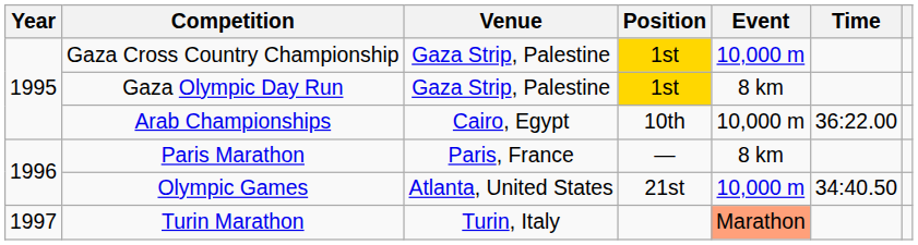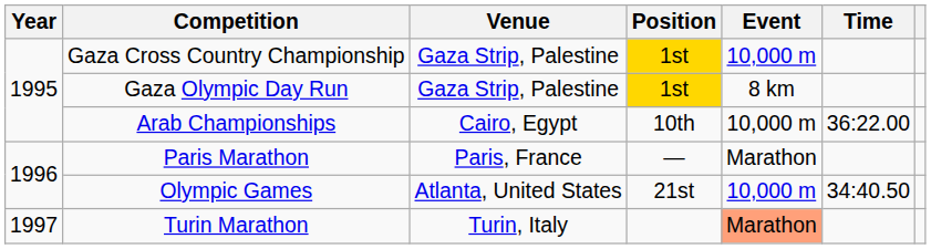 <table class="wikitable sortable" style="text-align:center">
 <tr>
 <th scope="col">Year</th>
 <th scope="col">Competition</th>
 <th scope="col">Venue</th>
 <th scope="col">Position</th>
 <th scope="col">Event</th>
 <th scope="col">Time</th>
 <th scope="col" class="unsortable"></th>
 </tr>
 <tr>
 <td rowspan=3>1995</td>
 <td>Gaza Cross Country Championship</td>
 <td><a href='#'>Gaza Strip</a>, Palestine</td>
 <td bgcolor=gold>1st</td>
 <td><a href='#'>10,000 m</a></td>
 <td></td>
 <td></td>
 </tr>
 <tr>
 <td>Gaza <a href='#'>Olympic Day Run</a></td>
 <td><a href='#'>Gaza Strip</a>, Palestine</td>
 <td bgcolor=gold>1st</td>
 <td>8 km</td>
 <td></td>
 <td></td>
 </tr>
 <tr>
 <td><a href='#'>Arab Championships</a></td>
 <td><a href='#'>Cairo</a>, Egypt</td>
 <td>10th</td>
 <td>10,000 m</td>
 <td>36:22.00</td>
 <td></td>
 </tr>
 <tr>
 <td rowspan=2>1996</td>
 <td><a href='#'>Paris Marathon</a></td>
 <td><a href='#'>Paris</a>, France</td>
 <td>—</td>
-<td>8 km</td>
+<td>Marathon</td>
 <td></td>
 <td></td>
 </tr>
 <tr>
 <td><a href='#'>Olympic Games</a></td>
 <td><a href='#'>Atlanta</a>, United States</td>
 <td>21st</td>
 <td><a href='#'>10,000 m</a></td>
 <td>34:40.50</td>
 <td></td>
 </tr>
 <tr>
 <td>1997</td>
 <td><a href='#'>Turin Marathon</a></td>
 <td><a href='#'>Turin</a>, Italy</td>
 <td></td>
 <td style="background: lightsalmon;">Marathon</td>
 <td></td>
 <td></td>
 </tr>
 </table>
